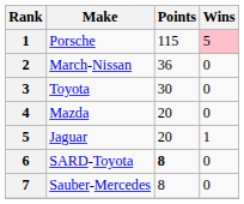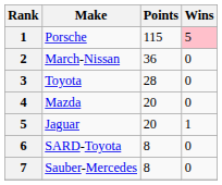 <table class="wikitable" style="font-size: 95%;">
 <tr>
 <th>Rank</th>
 <th>Make</th>
 <th>Points</th>
 <th>Wins</th>
 </tr>
 <tr>
 <th>1</th>
 <td><a href='#'>Porsche</a></td>
 <td>115</td>
 <td style="background: pink;">5</td>
 </tr>
 <tr>
 <th>2</th>
 <td><a href='#'>March</a>-<a href='#'>Nissan</a></td>
 <td>36</td>
 <td>0</td>
 </tr>
 <tr>
 <th>3</th>
 <td><a href='#'>Toyota</a></td>
-<td>30</td>
+<td>28</td>
 <td>0</td>
 </tr>
 <tr>
 <th>4</th>
 <td><a href='#'>Mazda</a></td>
 <td>20</td>
 <td>0</td>
 </tr>
 <tr>
 <th>5</th>
 <td><a href='#'>Jaguar</a></td>
 <td>20</td>
 <td>1</td>
 </tr>
 <tr>
 <th>6</th>
 <td><a href='#'>SARD</a>-<a href='#'>Toyota</a></td>
-<td><strong>8</strong></td>
+<td>8</td>
 <td>0</td>
 </tr>
 <tr>
 <th>7</th>
 <td><a href='#'>Sauber</a>-<a href='#'>Mercedes</a></td>
 <td>8</td>
 <td>0</td>
 </tr>
 <tr>
 </tr>
 </table>
